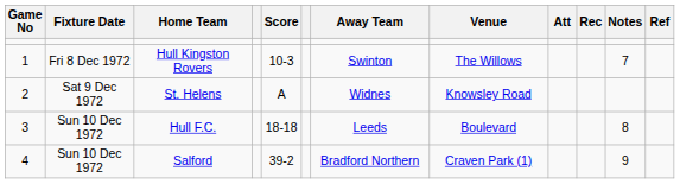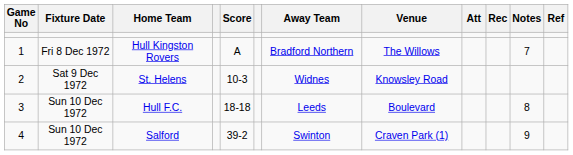 <table class="wikitable" style="text-align:center;">
 <tr>
 <th width=10 abbr="No">Game No</th>
 <th width=110 abbr="Date">Fixture Date</th>
 <th width=150 abbr="Home Team">Home Team</th>
 <th width=5 abbr="space"></th>
 <th width=20 abbr="Score">Score</th>
 <th width=5 abbr="space"></th>
 <th width=150 abbr="Away Team">Away Team</th>
 <th width=150 abbr="Venue">Venue</th>
 <th width=30 abbr="Att">Att</th>
 <th width=30 abbr="Rec">Rec</th>
 <th width=20 abbr="Notes">Notes</th>
 <th width=30 abbr="Ref">Ref</th>
 </tr>
 <tr>
 <td></td>
 <td></td>
 <td></td>
 <td></td>
 <td></td>
 <td></td>
 <td></td>
 <td></td>
 <td></td>
 <td></td>
 <td></td>
 </tr>
 <tr>
 <td>1</td>
 <td>Fri 8 Dec 1972</td>
 <td><a href='#'>Hull Kingston Rovers</a></td>
 <td></td>
-<td>10-3</td>
+<td>A</td>
 <td></td>
-<td><a href='#'>Swinton</a></td>
+<td><a href='#'>Bradford Northern</a></td>
 <td><a href='#'>The Willows</a></td>
 <td></td>
 <td></td>
 <td>7</td>
 <td></td>
 </tr>
 <tr>
 <td>2</td>
 <td>Sat 9 Dec 1972</td>
 <td><a href='#'>St. Helens</a></td>
 <td></td>
-<td>A</td>
+<td>10-3</td>
 <td></td>
 <td><a href='#'>Widnes</a></td>
 <td><a href='#'>Knowsley Road</a></td>
 <td></td>
 <td></td>
 <td></td>
 <td></td>
 </tr>
 <tr>
 <td>3</td>
 <td>Sun 10 Dec 1972</td>
 <td><a href='#'>Hull F.C.</a></td>
 <td></td>
 <td>18-18</td>
 <td></td>
 <td><a href='#'>Leeds</a></td>
 <td><a href='#'>Boulevard</a></td>
 <td></td>
 <td></td>
 <td>8</td>
 <td></td>
 </tr>
 <tr>
 <td>4</td>
 <td>Sun 10 Dec 1972</td>
 <td><a href='#'>Salford</a></td>
 <td></td>
 <td>39-2</td>
 <td></td>
-<td><a href='#'>Bradford Northern</a></td>
+<td><a href='#'>Swinton</a></td>
 <td><a href='#'>Craven Park (1)</a></td>
 <td></td>
 <td></td>
 <td>9</td>
 <td></td>
 </tr>
 </table>
